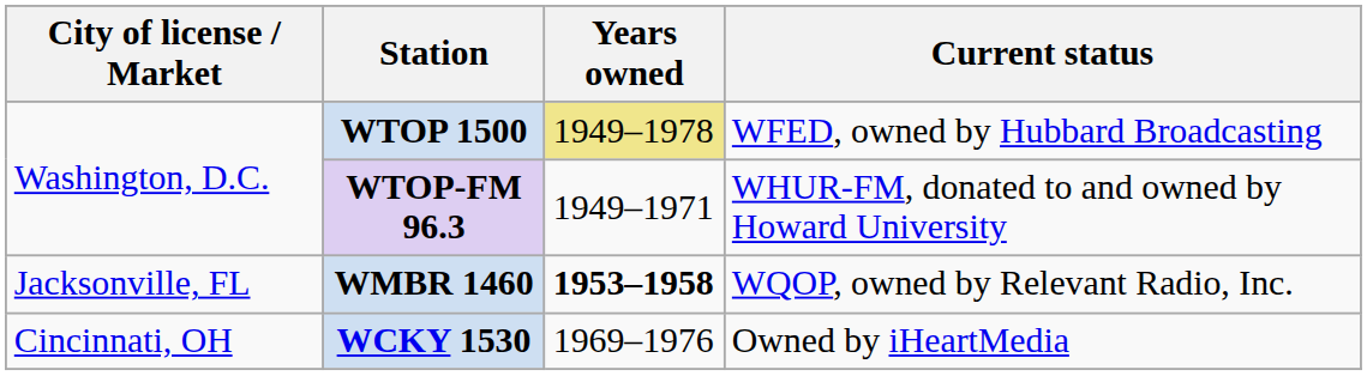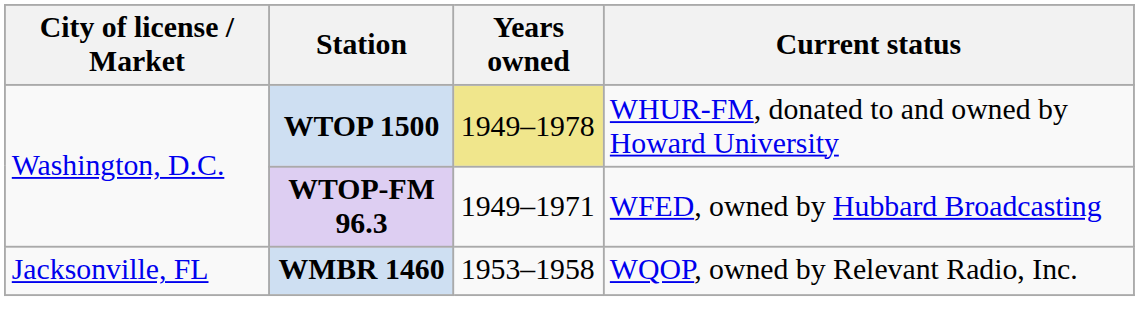 <table class="wikitable">
 <tr>
 <th scope="col">City of license / Market</th>
 <th scope="col">Station</th>
 <th scope="col">Years owned</th>
 <th scope="col">Current status</th>
 </tr>
 <tr>
 <td rowspan="2"><a href='#'>Washington, D.C.</a></td>
 <th style="background: #cedff2;">WTOP 1500</th>
 <td style="background: khaki;">1949–1978</td>
-<td><a href='#'>WFED</a>, owned by <a href='#'>Hubbard Broadcasting</a></td>
+<td><a href='#'>WHUR-FM</a>, donated to and owned by <a href='#'>Howard University</a></td>
 </tr>
 <tr>
 <th style="background: #ddcef2;">WTOP-FM 96.3</th>
 <td>1949–1971</td>
-<td><a href='#'>WHUR-FM</a>, donated to and owned by <a href='#'>Howard University</a></td>
+<td><a href='#'>WFED</a>, owned by <a href='#'>Hubbard Broadcasting</a></td>
 </tr>
 <tr>
 <td><a href='#'>Jacksonville, FL</a></td>
 <th style="background: #cedff2;">WMBR 1460</th>
-<td><strong>1953–1958</strong></td>
+<td>1953–1958</td>
 <td><a href='#'>WQOP</a>, owned by Relevant Radio, Inc.</td>
 </tr>
-<tr>
-<td><a href='#'>Cincinnati, OH</a></td>
-<th style="background: #cedff2;"><a href='#'>WCKY</a> 1530</th>
-<td>1969–1976</td>
-<td>Owned by <a href='#'>iHeartMedia</a></td>
-</tr>
 </table>
